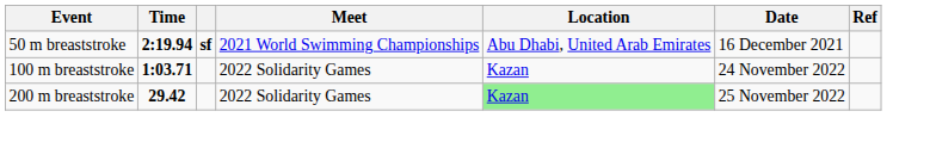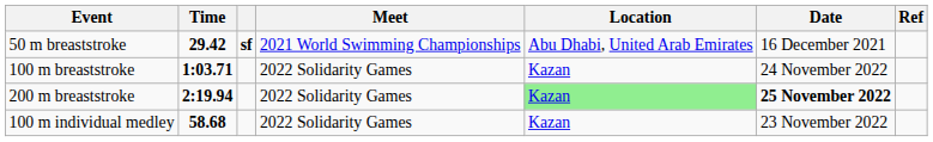 <table class="wikitable">
 <tr>
 <th>Event</th>
 <th>Time</th>
 <th></th>
 <th>Meet</th>
 <th>Location</th>
 <th>Date</th>
 <th>Ref</th>
 </tr>
 <tr>
 <td>50 m breaststroke</td>
-<td style="text-align:center;"><strong>2:19.94</strong></td>
+<td style="text-align:center;"><strong>29.42</strong></td>
 <td><strong>sf</strong></td>
 <td><a href='#'>2021 World Swimming Championships</a></td>
 <td><a href='#'>Abu Dhabi</a>, <a href='#'>United Arab Emirates</a></td>
 <td>16 December 2021</td>
 <td style="text-align:center;"></td>
 </tr>
 <tr>
 <td>100 m breaststroke</td>
 <td style="text-align:center;"><strong>1:03.71</strong></td>
 <td></td>
 <td>2022 Solidarity Games</td>
 <td><a href='#'>Kazan</a></td>
 <td>24 November 2022</td>
 <td style="text-align:center;"></td>
 </tr>
 <tr>
 <td>200 m breaststroke</td>
-<td style="text-align:center;"><strong>29.42</strong></td>
+<td style="text-align:center;"><strong>2:19.94</strong></td>
 <td></td>
 <td>2022 Solidarity Games</td>
 <td style="background: lightgreen;"><a href='#'>Kazan</a></td>
-<td>25 November 2022</td>
+<td><strong>25 November 2022</strong></td>
+<td style="text-align:center;"></td>
+</tr>
+<tr>
+<td>100 m individual medley</td>
+<td style="text-align:center;"><strong>58.68</strong></td>
+<td></td>
+<td>2022 Solidarity Games</td>
+<td><a href='#'>Kazan</a></td>
+<td>23 November 2022</td>
 <td style="text-align:center;"></td>
 </tr>
 </table>
